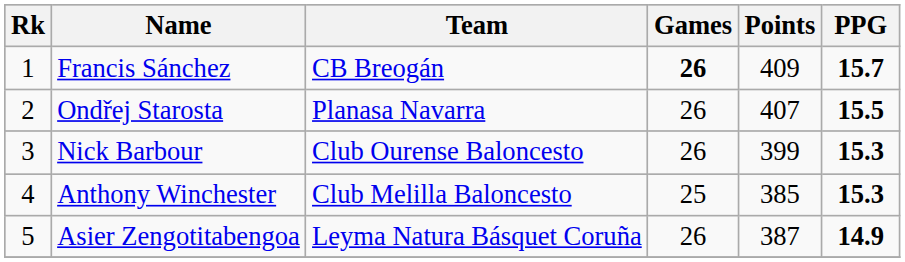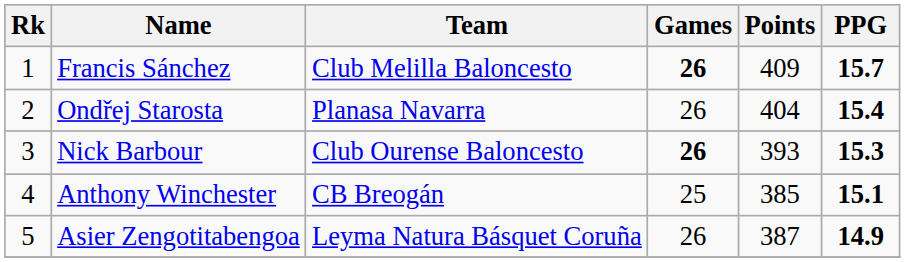 <table class="wikitable" style="text-align: center;">
 <tr>
 <th>Rk</th>
 <th>Name</th>
 <th>Team</th>
 <th>Games</th>
 <th>Points</th>
 <th width=40>PPG</th>
 </tr>
 <tr>
 <td>1</td>
 <td align="left"> <a href='#'>Francis Sánchez</a></td>
-<td align="left"><a href='#'>CB Breogán</a></td>
+<td align="left"><a href='#'>Club Melilla Baloncesto</a></td>
 <td><strong>26</strong></td>
 <td>409</td>
 <td><strong>15.7</strong></td>
 </tr>
 <tr>
 <td>2</td>
 <td align="left"> <a href='#'>Ondřej Starosta</a></td>
 <td align="left"><a href='#'>Planasa Navarra</a></td>
 <td>26</td>
-<td>407</td>
-<td><strong>15.5</strong></td>
+<td>404</td>
+<td><strong>15.4</strong></td>
 </tr>
 <tr>
 <td>3</td>
 <td align="left"> <a href='#'>Nick Barbour</a></td>
 <td align="left"><a href='#'>Club Ourense Baloncesto</a></td>
-<td>26</td>
-<td>399</td>
+<td><strong>26</strong></td>
+<td>393</td>
 <td><strong>15.3</strong></td>
 </tr>
 <tr>
 <td>4</td>
 <td align="left"> <a href='#'>Anthony Winchester</a></td>
-<td align="left"><a href='#'>Club Melilla Baloncesto</a></td>
+<td align="left"><a href='#'>CB Breogán</a></td>
 <td>25</td>
 <td>385</td>
-<td><strong>15.3</strong></td>
+<td><strong>15.1</strong></td>
 </tr>
 <tr>
 <td>5</td>
 <td align="left"> <a href='#'>Asier Zengotitabengoa</a></td>
 <td align="left"><a href='#'>Leyma Natura Básquet Coruña</a></td>
 <td>26</td>
 <td>387</td>
 <td><strong>14.9</strong></td>
 </tr>
 <tr>
 </tr>
 </table>
